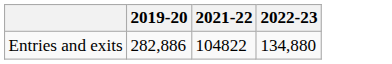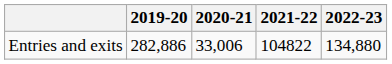 <table class="wikitable">
 <tr>
 <th></th>
 <th>2019-20</th>
+<th>2020-21</th>
 <th>2021-22</th>
 <th>2022-23</th>
 </tr>
 <tr>
 <td>Entries and exits</td>
 <td>282,886</td>
+<td>33,006</td>
 <td>104822</td>
 <td>134,880</td>
 </tr>
 </table>
